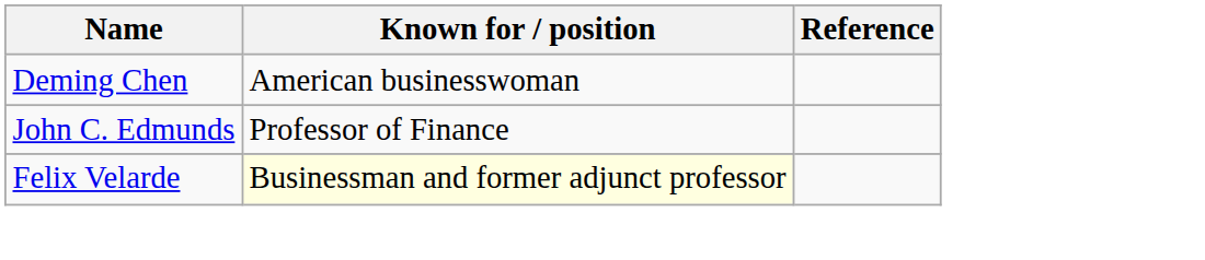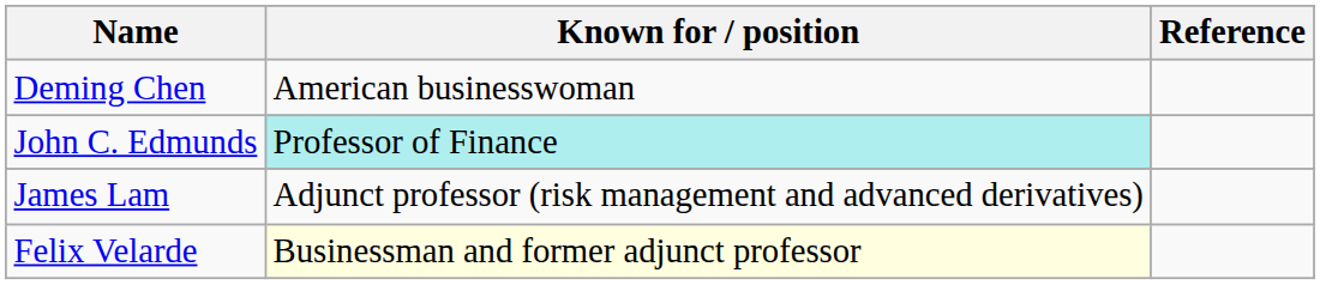 <table class="wikitable">
 <tr>
 <th>Name</th>
 <th>Known for / position</th>
 <th>Reference</th>
 </tr>
 <tr>
 <td><a href='#'>Deming Chen</a></td>
 <td>American businesswoman</td>
 <td></td>
 </tr>
 <tr>
 <td><a href='#'>John C. Edmunds</a></td>
-<td>Professor of Finance</td>
+<td style="background: paleturquoise;">Professor of Finance</td>
+<td></td>
+</tr>
+<tr>
+<td><a href='#'>James Lam</a></td>
+<td>Adjunct professor (risk management and advanced derivatives)</td>
 <td></td>
 </tr>
 <tr>
 <td><a href='#'>Felix Velarde</a></td>
 <td style="background: lightyellow;">Businessman and former adjunct professor</td>
 <td></td>
 </tr>
 </table>
